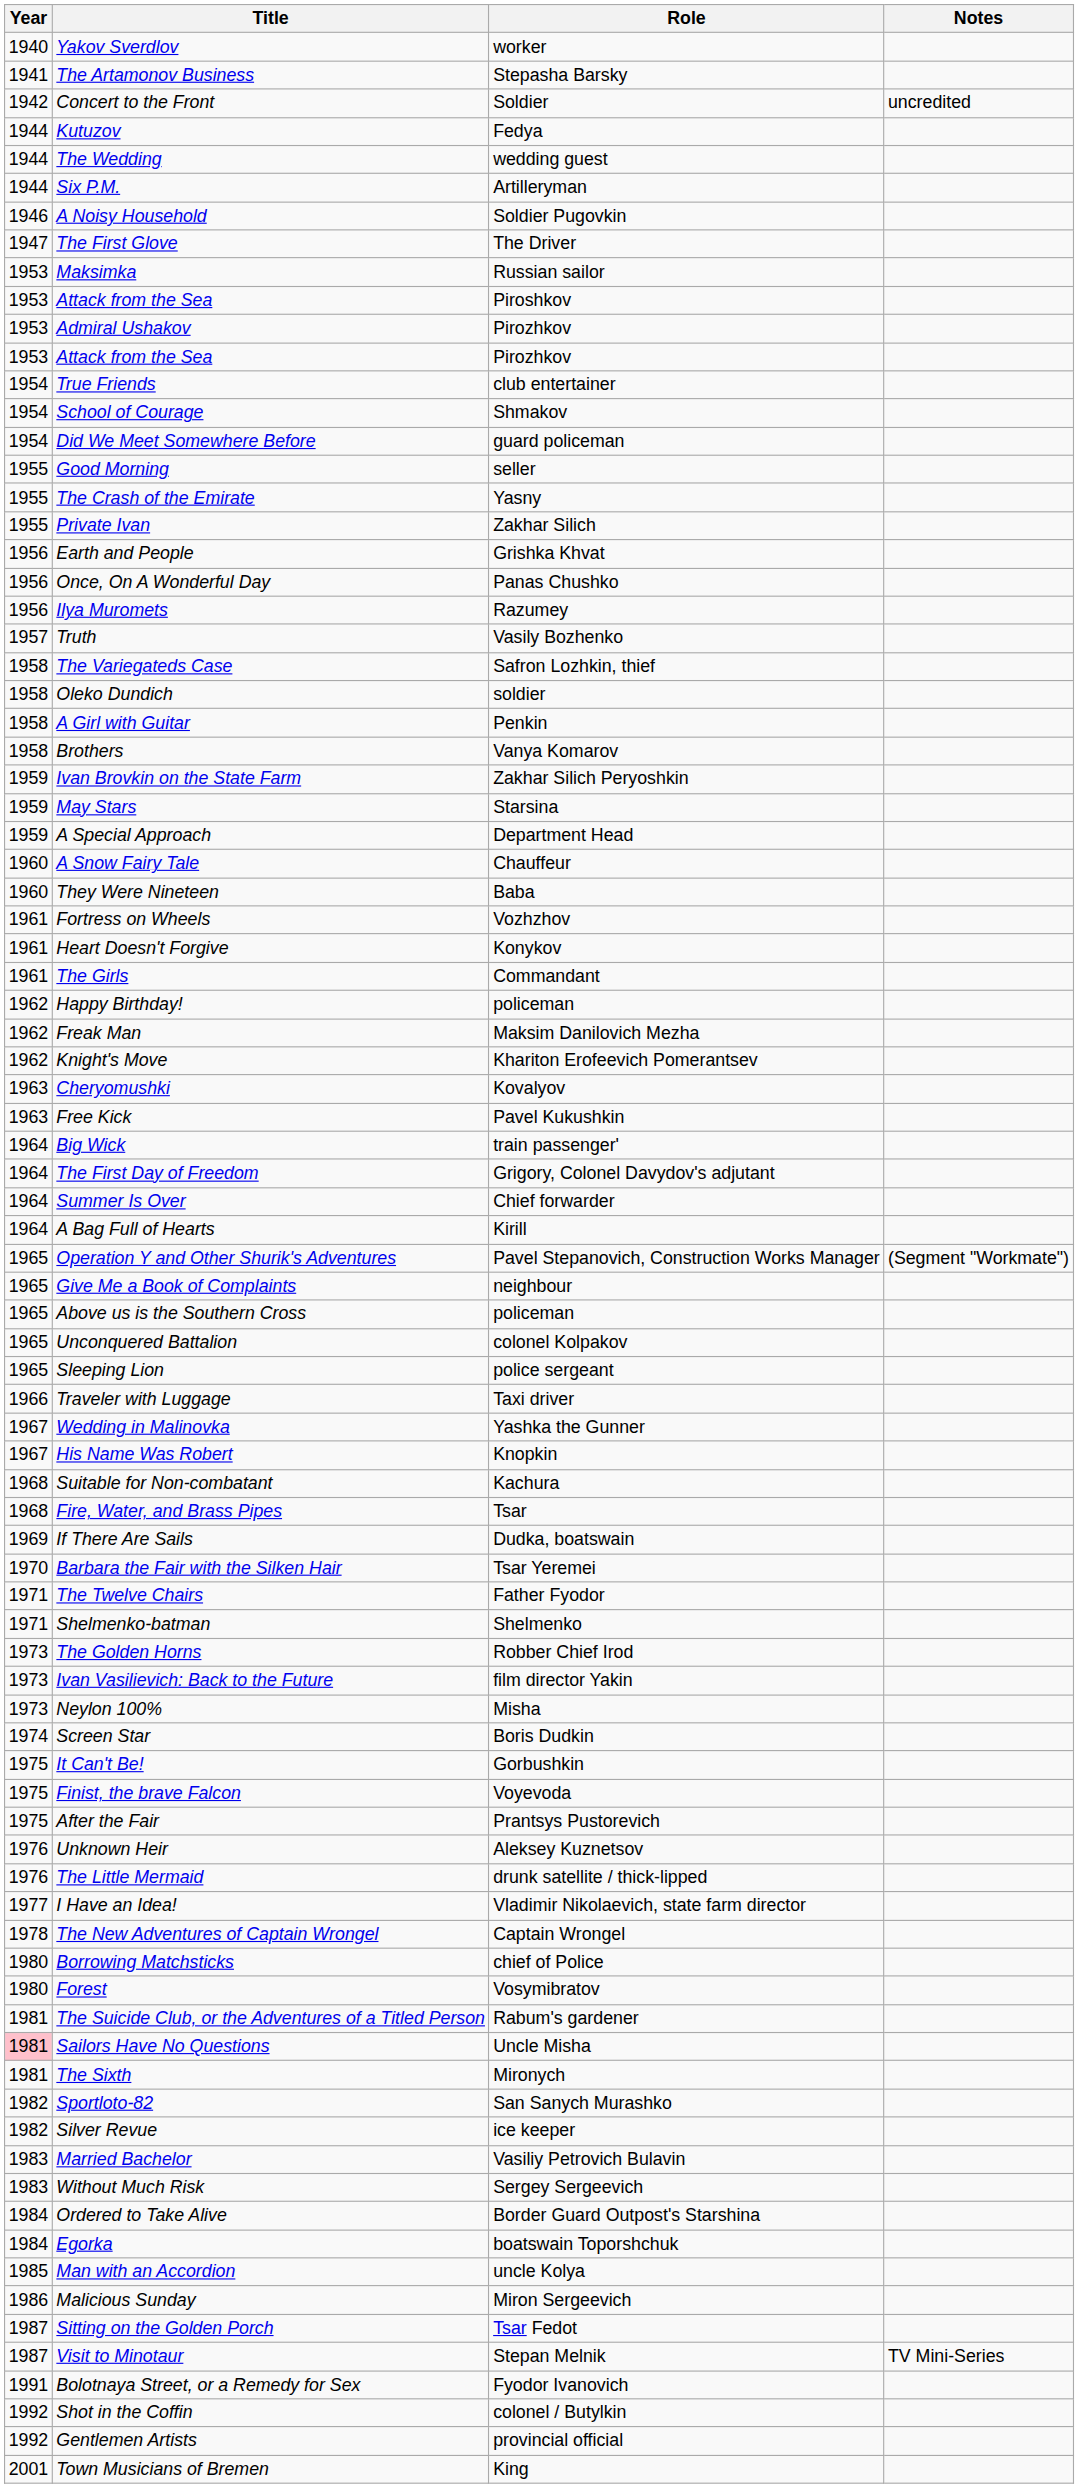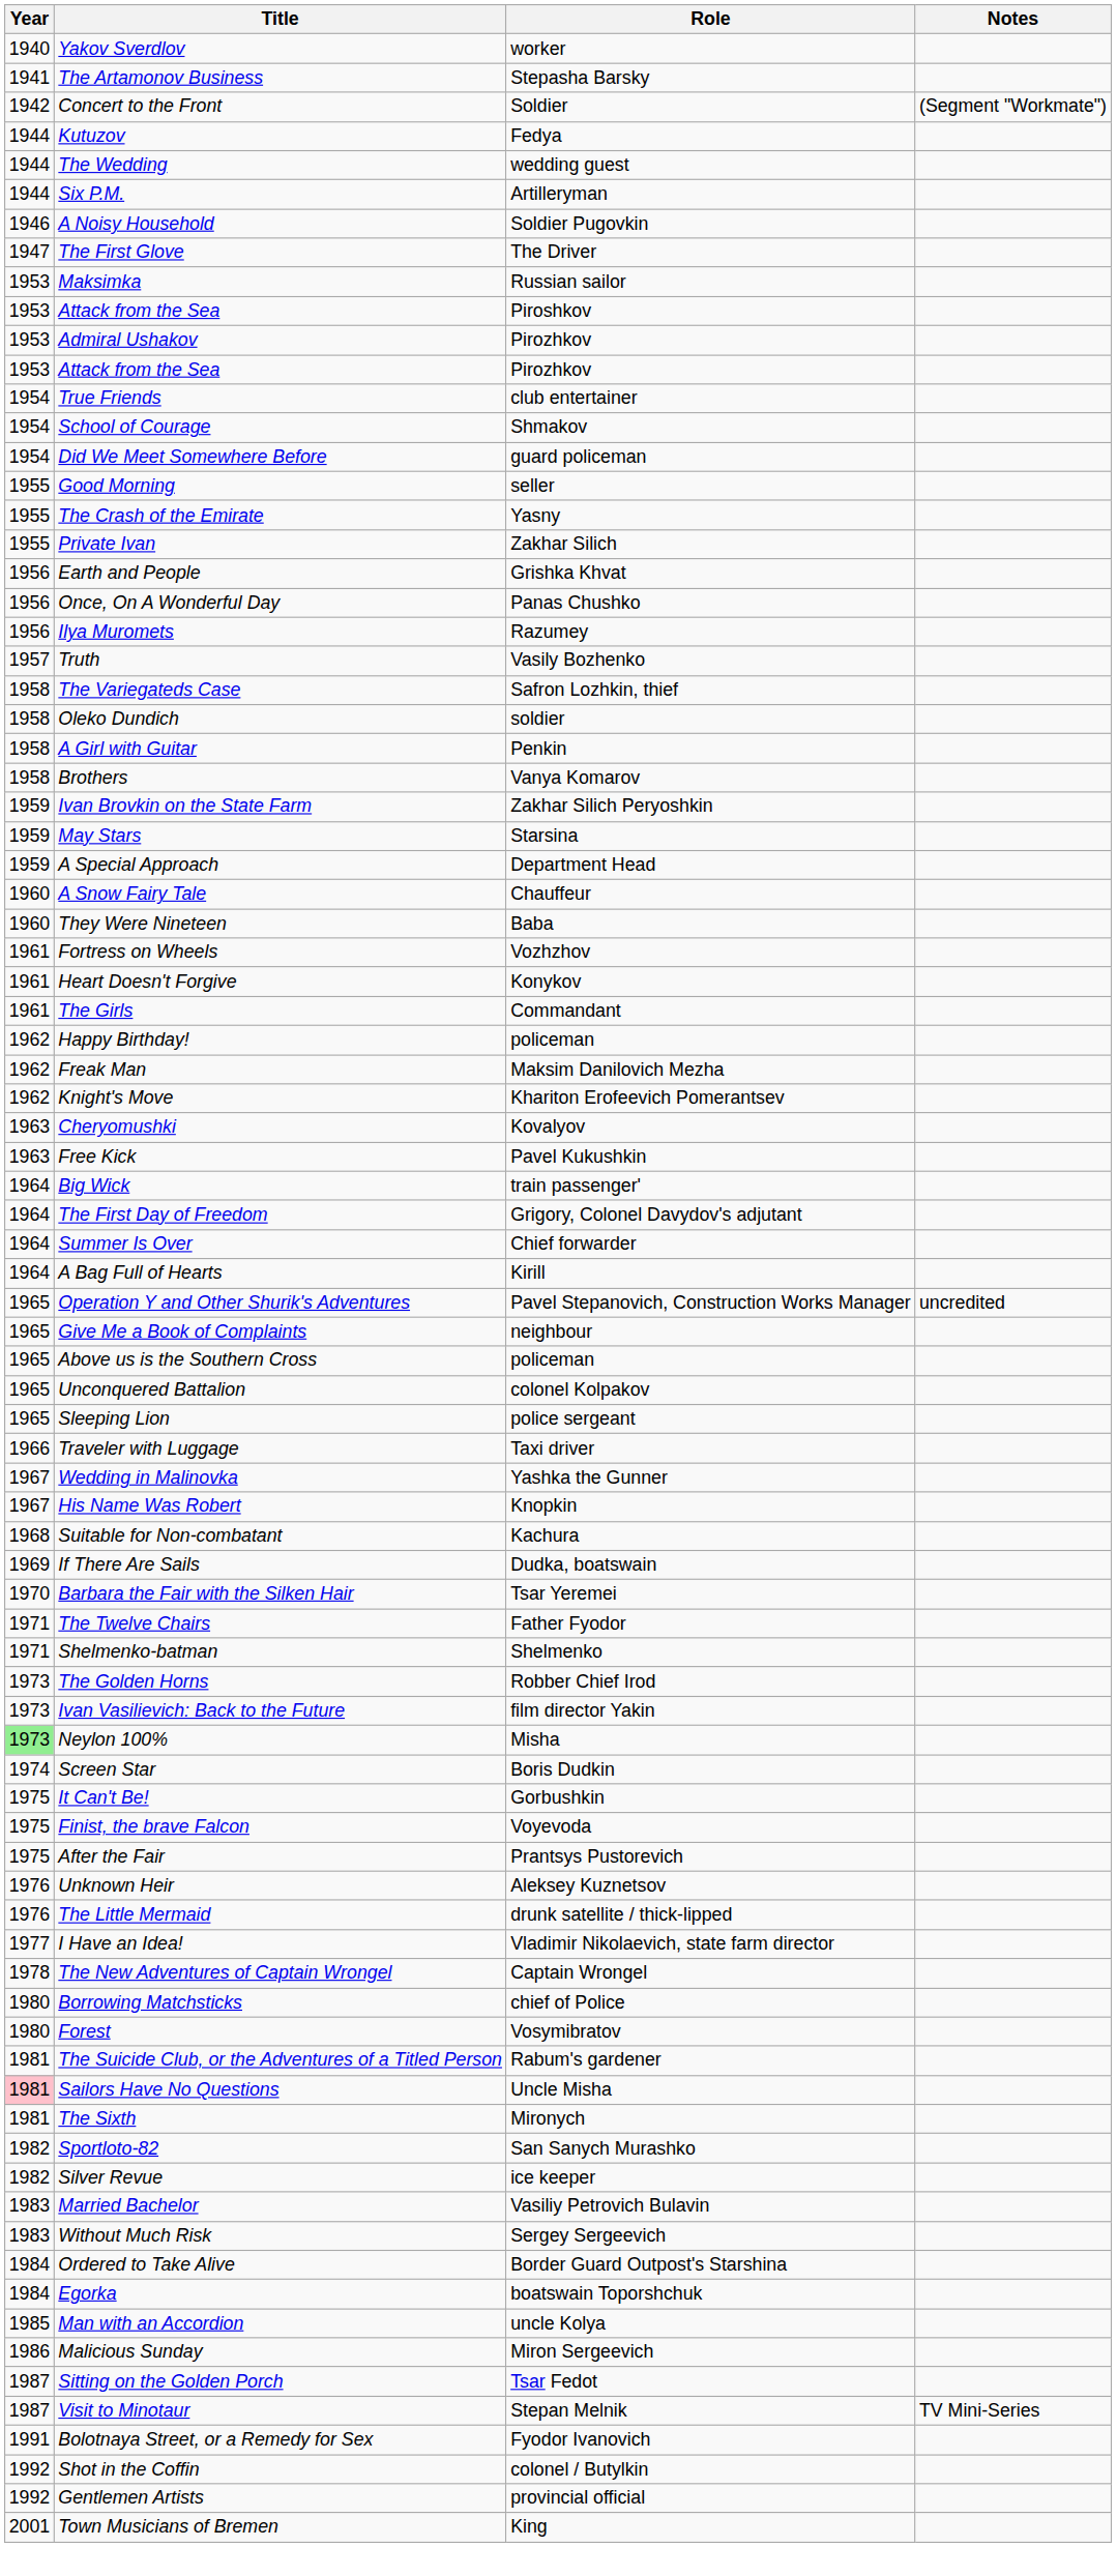 <table class="wikitable sortable">
 <tr>
 <th>Year</th>
 <th>Title</th>
 <th>Role</th>
 <th class="unsortable">Notes</th>
 </tr>
 <tr>
 <td>1940</td>
 <td><em><a href='#'>Yakov Sverdlov</a></em></td>
 <td>worker</td>
 <td></td>
 </tr>
 <tr>
 <td>1941</td>
 <td><em><a href='#'>The Artamonov Business</a></em></td>
 <td>Stepasha Barsky</td>
 <td></td>
 </tr>
 <tr>
 <td>1942</td>
 <td><em>Concert to the Front</em></td>
 <td>Soldier</td>
-<td>uncredited</td>
+<td>(Segment "Workmate")</td>
 </tr>
 <tr>
 <td>1944</td>
 <td><em><a href='#'>Kutuzov</a></em></td>
 <td>Fedya</td>
 <td></td>
 </tr>
 <tr>
 <td>1944</td>
 <td><em><a href='#'>The Wedding</a></em></td>
 <td>wedding guest</td>
 <td></td>
 </tr>
 <tr>
 <td>1944</td>
 <td><em><a href='#'>Six P.M.</a></em></td>
 <td>Artilleryman</td>
 <td></td>
 </tr>
 <tr>
 <td>1946</td>
 <td><em><a href='#'>A Noisy Household</a></em></td>
 <td>Soldier Pugovkin</td>
 <td></td>
 </tr>
 <tr>
 <td>1947</td>
 <td><em><a href='#'>The First Glove</a></em></td>
 <td>The Driver</td>
 <td></td>
 </tr>
 <tr>
 <td>1953</td>
 <td><em><a href='#'>Maksimka</a></em></td>
 <td>Russian sailor</td>
 <td></td>
 </tr>
 <tr>
 <td>1953</td>
 <td><em><a href='#'>Attack from the Sea</a></em></td>
 <td>Piroshkov</td>
 <td></td>
 </tr>
 <tr>
 <td>1953</td>
 <td><em><a href='#'>Admiral Ushakov</a></em></td>
 <td>Pirozhkov</td>
 <td></td>
 </tr>
 <tr>
 <td>1953</td>
 <td><em><a href='#'>Attack from the Sea</a></em></td>
 <td>Pirozhkov</td>
 <td></td>
 </tr>
 <tr>
 <td>1954</td>
 <td><em><a href='#'>True Friends</a></em></td>
 <td>club entertainer</td>
 <td></td>
 </tr>
 <tr>
 <td>1954</td>
 <td><em><a href='#'>School of Courage</a></em></td>
 <td>Shmakov</td>
 <td></td>
 </tr>
 <tr>
 <td>1954</td>
 <td><em><a href='#'>Did We Meet Somewhere Before</a></em></td>
 <td>guard policeman</td>
 <td></td>
 </tr>
 <tr>
 <td>1955</td>
 <td><em><a href='#'>Good Morning</a></em></td>
 <td>seller</td>
 <td></td>
 </tr>
 <tr>
 <td>1955</td>
 <td><em><a href='#'>The Crash of the Emirate</a></em></td>
 <td>Yasny</td>
 <td></td>
 </tr>
 <tr>
 <td>1955</td>
 <td><em><a href='#'>Private Ivan</a></em></td>
 <td>Zakhar Silich</td>
 <td></td>
 </tr>
 <tr>
 <td>1956</td>
 <td><em>Earth and People</em></td>
 <td>Grishka Khvat</td>
 <td></td>
 </tr>
 <tr>
 <td>1956</td>
 <td><em>Once, On A Wonderful Day</em></td>
 <td>Panas Chushko</td>
 <td></td>
 </tr>
 <tr>
 <td>1956</td>
 <td><em><a href='#'>Ilya Muromets</a></em></td>
 <td>Razumey</td>
 <td></td>
 </tr>
 <tr>
 <td>1957</td>
 <td><em>Truth</em></td>
 <td>Vasily Bozhenko</td>
 <td></td>
 </tr>
 <tr>
 <td>1958</td>
 <td><em><a href='#'>The Variegateds Case</a></em></td>
 <td>Safron Lozhkin, thief</td>
 <td></td>
 </tr>
 <tr>
 <td>1958</td>
 <td><em>Oleko Dundich</em></td>
 <td>soldier</td>
 <td></td>
 </tr>
 <tr>
 <td>1958</td>
 <td><em><a href='#'>A Girl with Guitar</a></em></td>
 <td>Penkin</td>
 <td></td>
 </tr>
 <tr>
 <td>1958</td>
 <td><em>Brothers</em></td>
 <td>Vanya Komarov</td>
 <td></td>
 </tr>
 <tr>
 <td>1959</td>
 <td><em><a href='#'>Ivan Brovkin on the State Farm</a></em></td>
 <td>Zakhar Silich Peryoshkin</td>
 <td></td>
 </tr>
 <tr>
 <td>1959</td>
 <td><em><a href='#'>May Stars</a></em></td>
 <td>Starsina</td>
 <td></td>
 </tr>
 <tr>
 <td>1959</td>
 <td><em>A Special Approach</em></td>
 <td>Department Head</td>
 <td></td>
 </tr>
 <tr>
 <td>1960</td>
 <td><em><a href='#'>A Snow Fairy Tale</a></em></td>
 <td>Chauffeur</td>
 <td></td>
 </tr>
 <tr>
 <td>1960</td>
 <td><em>They Were Nineteen</em></td>
 <td>Baba</td>
 <td></td>
 </tr>
 <tr>
 <td>1961</td>
 <td><em>Fortress on Wheels</em></td>
 <td>Vozhzhov</td>
 <td></td>
 </tr>
 <tr>
 <td>1961</td>
 <td><em>Heart Doesn't Forgive</em></td>
 <td>Konykov</td>
 <td></td>
 </tr>
 <tr>
 <td>1961</td>
 <td><em><a href='#'>The Girls</a></em></td>
 <td>Commandant</td>
 <td></td>
 </tr>
 <tr>
 <td>1962</td>
 <td><em>Happy Birthday!</em></td>
 <td>policeman</td>
 <td></td>
 </tr>
 <tr>
 <td>1962</td>
 <td><em>Freak Man</em></td>
 <td>Maksim Danilovich Mezha</td>
 <td></td>
 </tr>
 <tr>
 <td>1962</td>
 <td><em>Knight's Move</em></td>
 <td>Khariton Erofeevich Pomerantsev</td>
 <td></td>
 </tr>
 <tr>
 <td>1963</td>
 <td><em><a href='#'>Cheryomushki</a></em></td>
 <td>Kovalyov</td>
 <td></td>
 </tr>
 <tr>
 <td>1963</td>
 <td><em>Free Kick</em></td>
 <td>Pavel Kukushkin</td>
 <td></td>
 </tr>
 <tr>
 <td>1964</td>
 <td><em><a href='#'>Big Wick</a></em></td>
 <td>train passenger'</td>
 <td></td>
 </tr>
 <tr>
 <td>1964</td>
 <td><em><a href='#'>The First Day of Freedom</a></em></td>
 <td>Grigory, Colonel Davydov's adjutant</td>
 <td></td>
 </tr>
 <tr>
 <td>1964</td>
 <td><em><a href='#'>Summer Is Over</a></em></td>
 <td>Chief forwarder</td>
 <td></td>
 </tr>
 <tr>
 <td>1964</td>
 <td><em>A Bag Full of Hearts</em></td>
 <td>Kirill</td>
 <td></td>
 </tr>
 <tr>
 <td>1965</td>
 <td><em><a href='#'>Operation Y and Other Shurik's Adventures</a></em></td>
 <td>Pavel Stepanovich, Construction Works Manager</td>
-<td>(Segment "Workmate")</td>
+<td>uncredited</td>
 </tr>
 <tr>
 <td>1965</td>
 <td><em><a href='#'>Give Me a Book of Complaints</a></em></td>
 <td>neighbour</td>
 <td></td>
 </tr>
 <tr>
 <td>1965</td>
 <td><em>Above us is the Southern Cross</em></td>
 <td>policeman</td>
 <td></td>
 </tr>
 <tr>
 <td>1965</td>
 <td><em>Unconquered Battalion</em></td>
 <td>colonel Kolpakov</td>
 <td></td>
 </tr>
 <tr>
 <td>1965</td>
 <td><em>Sleeping Lion</em></td>
 <td>police sergeant</td>
 <td></td>
 </tr>
 <tr>
 <td>1966</td>
 <td><em>Traveler with Luggage</em></td>
 <td>Taxi driver</td>
 <td></td>
 </tr>
 <tr>
 <td>1967</td>
 <td><em><a href='#'>Wedding in Malinovka</a></em></td>
 <td>Yashka the Gunner</td>
 <td></td>
 </tr>
 <tr>
 <td>1967</td>
 <td><em><a href='#'>His Name Was Robert</a></em></td>
 <td>Knopkin</td>
 <td></td>
 </tr>
 <tr>
 <td>1968</td>
 <td><em>Suitable for Non-combatant</em></td>
 <td>Kachura</td>
 <td></td>
 </tr>
 <tr>
-<td>1968</td>
-<td><em><a href='#'>Fire, Water, and Brass Pipes</a></em></td>
-<td>Tsar</td>
-<td></td>
-</tr>
-<tr>
 <td>1969</td>
 <td><em>If There Are Sails</em></td>
 <td>Dudka, boatswain</td>
 <td></td>
 </tr>
 <tr>
 <td>1970</td>
 <td><em><a href='#'>Barbara the Fair with the Silken Hair</a></em></td>
 <td>Tsar Yeremei</td>
 <td></td>
 </tr>
 <tr>
 <td>1971</td>
 <td><em><a href='#'>The Twelve Chairs</a></em></td>
 <td>Father Fyodor</td>
 <td></td>
 </tr>
 <tr>
 <td>1971</td>
 <td><em>Shelmenko-batman</em></td>
 <td>Shelmenko</td>
 <td></td>
 </tr>
 <tr>
 <td>1973</td>
 <td><em><a href='#'>The Golden Horns</a></em></td>
 <td>Robber Chief Irod</td>
 <td></td>
 </tr>
 <tr>
 <td>1973</td>
 <td><em><a href='#'>Ivan Vasilievich: Back to the Future</a></em></td>
 <td>film director Yakin</td>
 <td></td>
 </tr>
 <tr>
-<td>1973</td>
+<td style="background: lightgreen;">1973</td>
 <td><em>Neylon 100%</em></td>
 <td>Misha</td>
 <td></td>
 </tr>
 <tr>
 <td>1974</td>
 <td><em>Screen Star</em></td>
 <td>Boris Dudkin</td>
 <td></td>
 </tr>
 <tr>
 <td>1975</td>
 <td><em><a href='#'>It Can't Be!</a></em></td>
 <td>Gorbushkin</td>
 <td></td>
 </tr>
 <tr>
 <td>1975</td>
 <td><em><a href='#'>Finist, the brave Falcon</a></em></td>
 <td>Voyevoda</td>
 <td></td>
 </tr>
 <tr>
 <td>1975</td>
 <td><em>After the Fair</em></td>
 <td>Prantsys Pustorevich</td>
 <td></td>
 </tr>
 <tr>
 <td>1976</td>
 <td><em>Unknown Heir</em></td>
 <td>Aleksey Kuznetsov</td>
 <td></td>
 </tr>
 <tr>
 <td>1976</td>
 <td><em><a href='#'>The Little Mermaid</a></em></td>
 <td>drunk satellite / thick-lipped</td>
 <td></td>
 </tr>
 <tr>
 <td>1977</td>
 <td><em>I Have an Idea!</em></td>
 <td>Vladimir Nikolaevich, state farm director</td>
 <td></td>
 </tr>
 <tr>
 <td>1978</td>
 <td><em><a href='#'>The New Adventures of Captain Wrongel</a></em></td>
 <td>Captain Wrongel</td>
 <td></td>
 </tr>
 <tr>
 <td>1980</td>
 <td><em><a href='#'>Borrowing Matchsticks</a></em></td>
 <td>chief of Police</td>
 <td></td>
 </tr>
 <tr>
 <td>1980</td>
 <td><em><a href='#'>Forest</a></em></td>
 <td>Vosymibratov</td>
 <td></td>
 </tr>
 <tr>
 <td>1981</td>
 <td><em><a href='#'>The Suicide Club, or the Adventures of a Titled Person</a></em></td>
 <td>Rabum's gardener</td>
 <td></td>
 </tr>
 <tr>
 <td style="background: pink;">1981</td>
 <td><em><a href='#'>Sailors Have No Questions</a></em></td>
 <td>Uncle Misha</td>
 <td></td>
 </tr>
 <tr>
 <td>1981</td>
 <td><em><a href='#'>The Sixth</a></em></td>
 <td>Mironych</td>
 <td></td>
 </tr>
 <tr>
 <td>1982</td>
 <td><em><a href='#'>Sportloto-82</a></em></td>
 <td>San Sanych Murashko</td>
 <td></td>
 </tr>
 <tr>
 <td>1982</td>
 <td><em>Silver Revue</em></td>
 <td>ice keeper</td>
 <td></td>
 </tr>
 <tr>
 <td>1983</td>
 <td><em><a href='#'>Married Bachelor</a></em></td>
 <td>Vasiliy Petrovich Bulavin</td>
 <td></td>
 </tr>
 <tr>
 <td>1983</td>
 <td><em>Without Much Risk</em></td>
 <td>Sergey Sergeevich</td>
 <td></td>
 </tr>
 <tr>
 <td>1984</td>
 <td><em>Ordered to Take Alive</em></td>
 <td>Border Guard Outpost's Starshina</td>
 <td></td>
 </tr>
 <tr>
 <td>1984</td>
 <td><em><a href='#'>Egorka</a></em></td>
 <td>boatswain Toporshchuk</td>
 <td></td>
 </tr>
 <tr>
 <td>1985</td>
 <td><em><a href='#'>Man with an Accordion</a></em></td>
 <td>uncle Kolya</td>
 <td></td>
 </tr>
 <tr>
 <td>1986</td>
 <td><em>Malicious Sunday</em></td>
 <td>Miron Sergeevich</td>
 <td></td>
 </tr>
 <tr>
 <td>1987</td>
 <td><em><a href='#'>Sitting on the Golden Porch</a></em></td>
 <td><a href='#'>Tsar</a> Fedot</td>
 <td></td>
 </tr>
 <tr>
 <td>1987</td>
 <td><em><a href='#'>Visit to Minotaur</a></em></td>
 <td>Stepan Melnik</td>
 <td>TV Mini-Series</td>
 </tr>
 <tr>
 <td>1991</td>
 <td><em>Bolotnaya Street, or a Remedy for Sex</em></td>
 <td>Fyodor Ivanovich</td>
 <td></td>
 </tr>
 <tr>
 <td>1992</td>
 <td><em>Shot in the Coffin</em></td>
 <td>colonel / Butylkin</td>
 <td></td>
 </tr>
 <tr>
 <td>1992</td>
 <td><em>Gentlemen Artists</em></td>
 <td>provincial official</td>
 <td></td>
 </tr>
 <tr>
 <td>2001</td>
 <td><em>Town Musicians of Bremen</em></td>
 <td>King</td>
 <td></td>
 </tr>
 </table>
